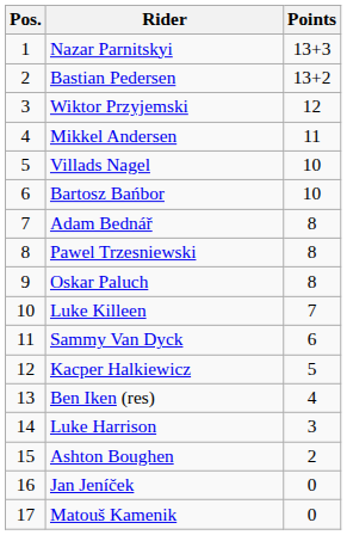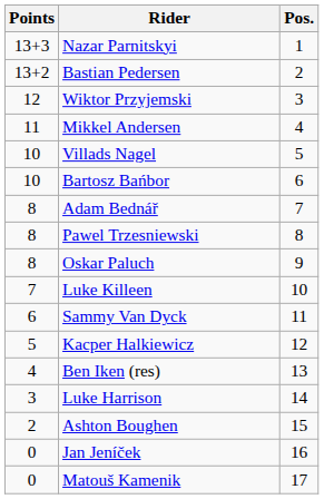 <table class="wikitable" style="text-align:center;">
 <tr>
+<th width=40px>Points</th>
+<th width=200px>Rider</th>
 <th width=25px>Pos.</th>
-<th width=200px>Rider</th>
-<th width=40px>Points</th>
 </tr>
 <tr>
+<td>13+3</td>
+<td align=left> <a href='#'>Nazar Parnitskyi</a></td>
 <td>1</td>
-<td align=left> <a href='#'>Nazar Parnitskyi</a></td>
-<td>13+3</td>
 </tr>
 <tr>
+<td>13+2</td>
+<td align=left> <a href='#'>Bastian Pedersen</a></td>
 <td>2</td>
-<td align=left> <a href='#'>Bastian Pedersen</a></td>
-<td>13+2</td>
 </tr>
 <tr>
+<td>12</td>
+<td align=left> <a href='#'>Wiktor Przyjemski</a></td>
 <td>3</td>
-<td align=left> <a href='#'>Wiktor Przyjemski</a></td>
-<td>12</td>
 </tr>
 <tr>
+<td>11</td>
+<td align=left> <a href='#'>Mikkel Andersen</a></td>
 <td>4</td>
-<td align=left> <a href='#'>Mikkel Andersen</a></td>
-<td>11</td>
 </tr>
 <tr>
+<td>10</td>
+<td align=left> <a href='#'>Villads Nagel</a></td>
 <td>5</td>
-<td align=left> <a href='#'>Villads Nagel</a></td>
-<td>10</td>
 </tr>
 <tr>
+<td>10</td>
+<td align=left> <a href='#'>Bartosz Bańbor</a></td>
 <td>6</td>
-<td align=left> <a href='#'>Bartosz Bańbor</a></td>
-<td>10</td>
 </tr>
 <tr>
+<td>8</td>
+<td align=left> <a href='#'>Adam Bednář</a></td>
 <td>7</td>
-<td align=left> <a href='#'>Adam Bednář</a></td>
-<td>8</td>
 </tr>
 <tr>
 <td>8</td>
 <td align=left> <a href='#'>Pawel Trzesniewski</a></td>
 <td>8</td>
 </tr>
 <tr>
+<td>8</td>
+<td align=left> <a href='#'>Oskar Paluch</a></td>
 <td>9</td>
-<td align=left> <a href='#'>Oskar Paluch</a></td>
-<td>8</td>
 </tr>
 <tr>
+<td>7</td>
+<td align=left> <a href='#'>Luke Killeen</a></td>
 <td>10</td>
-<td align=left> <a href='#'>Luke Killeen</a></td>
-<td>7</td>
 </tr>
 <tr>
+<td>6</td>
+<td align=left> <a href='#'>Sammy Van Dyck </a></td>
 <td>11</td>
-<td align=left> <a href='#'>Sammy Van Dyck </a></td>
-<td>6</td>
 </tr>
 <tr>
+<td>5</td>
+<td align=left> <a href='#'>Kacper Halkiewicz</a></td>
 <td>12</td>
-<td align=left> <a href='#'>Kacper Halkiewicz</a></td>
-<td>5</td>
 </tr>
 <tr>
+<td>4</td>
+<td align=left> <a href='#'>Ben Iken</a> (res)</td>
 <td>13</td>
-<td align=left> <a href='#'>Ben Iken</a> (res)</td>
-<td>4</td>
 </tr>
 <tr>
+<td>3</td>
+<td align=left> <a href='#'>Luke Harrison</a></td>
 <td>14</td>
-<td align=left> <a href='#'>Luke Harrison</a></td>
-<td>3</td>
 </tr>
 <tr>
+<td>2</td>
+<td align=left> <a href='#'>Ashton Boughen</a></td>
 <td>15</td>
-<td align=left> <a href='#'>Ashton Boughen</a></td>
-<td>2</td>
 </tr>
 <tr>
+<td>0</td>
+<td align=left> <a href='#'>Jan Jeníček</a></td>
 <td>16</td>
-<td align=left> <a href='#'>Jan Jeníček</a></td>
-<td>0</td>
 </tr>
 <tr>
+<td>0</td>
+<td align=left> <a href='#'>Matouš Kamenik</a></td>
 <td>17</td>
-<td align=left> <a href='#'>Matouš Kamenik</a></td>
-<td>0</td>
 </tr>
 </table>
